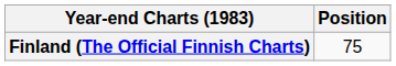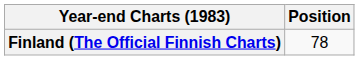 <table class="wikitable sortable plainrowheaders" style="text-align:center">
 <tr>
 <th scope="col">Year-end Charts (1983)</th>
 <th scope="col">Position</th>
 </tr>
 <tr>
 <th scope="row">Finland (<a href='#'>The Official Finnish Charts</a>)</th>
-<td>75</td>
+<td>78</td>
 </tr>
 </table>
